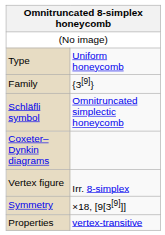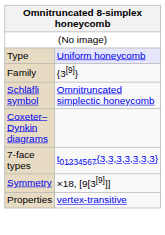 <table class="wikitable" align="right" style="margin-left:10px" width="250">
 <tr>
 <th bgcolor=#e7dcc3 colspan=2>Omnitruncated 8-simplex honeycomb</th>
 </tr>
 <tr>
 <td bgcolor=#ffffff align=center colspan=2>(No image)</td>
 </tr>
 <tr>
 <td bgcolor=#e7dcc3>Type</td>
-<td><a href='#'>Uniform honeycomb</a></td>
+<td style="background: lavender;"><a href='#'>Uniform honeycomb</a></td>
 </tr>
 <tr>
 <td bgcolor=#e7dcc3>Family</td>
 <td>{3<sup>[9]</sup>}</td>
 </tr>
 <tr>
 <td bgcolor=#e7dcc3><a href='#'>Schläfli symbol</a></td>
 <td><a href='#'>Omnitruncated simplectic honeycomb</a></td>
 </tr>
 <tr>
 <td bgcolor=#e7dcc3><a href='#'>Coxeter–Dynkin diagrams</a></td>
 <td></td>
 </tr>
 <tr>
-<td bgcolor=#e7dcc3>Vertex figure</td>
-<td><br>Irr. <a href='#'>8-simplex</a></td>
+<td bgcolor=#e7dcc3>7-face types</td>
+<td><a href='#'>t<sub>01234567</sub>{3,3,3,3,3,3,3}</a></td>
 </tr>
 <tr>
 <td bgcolor=#e7dcc3><a href='#'>Symmetry</a></td>
 <td>×18, [9[3<sup>[9]</sup>]]</td>
 </tr>
 <tr>
 <td bgcolor=#e7dcc3>Properties</td>
 <td><a href='#'>vertex-transitive</a></td>
 </tr>
 </table>
